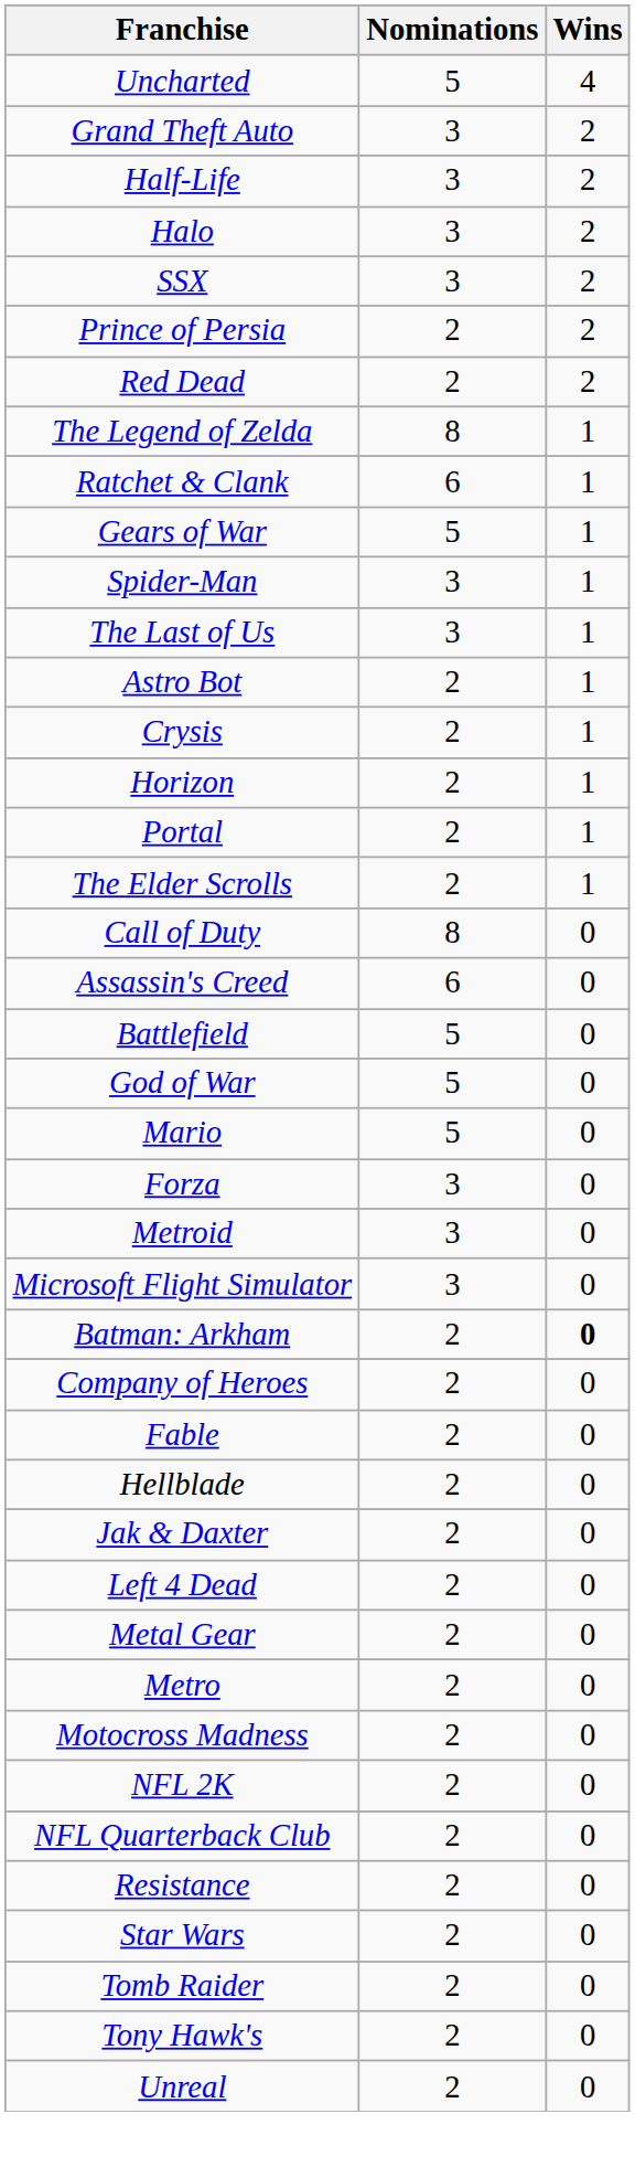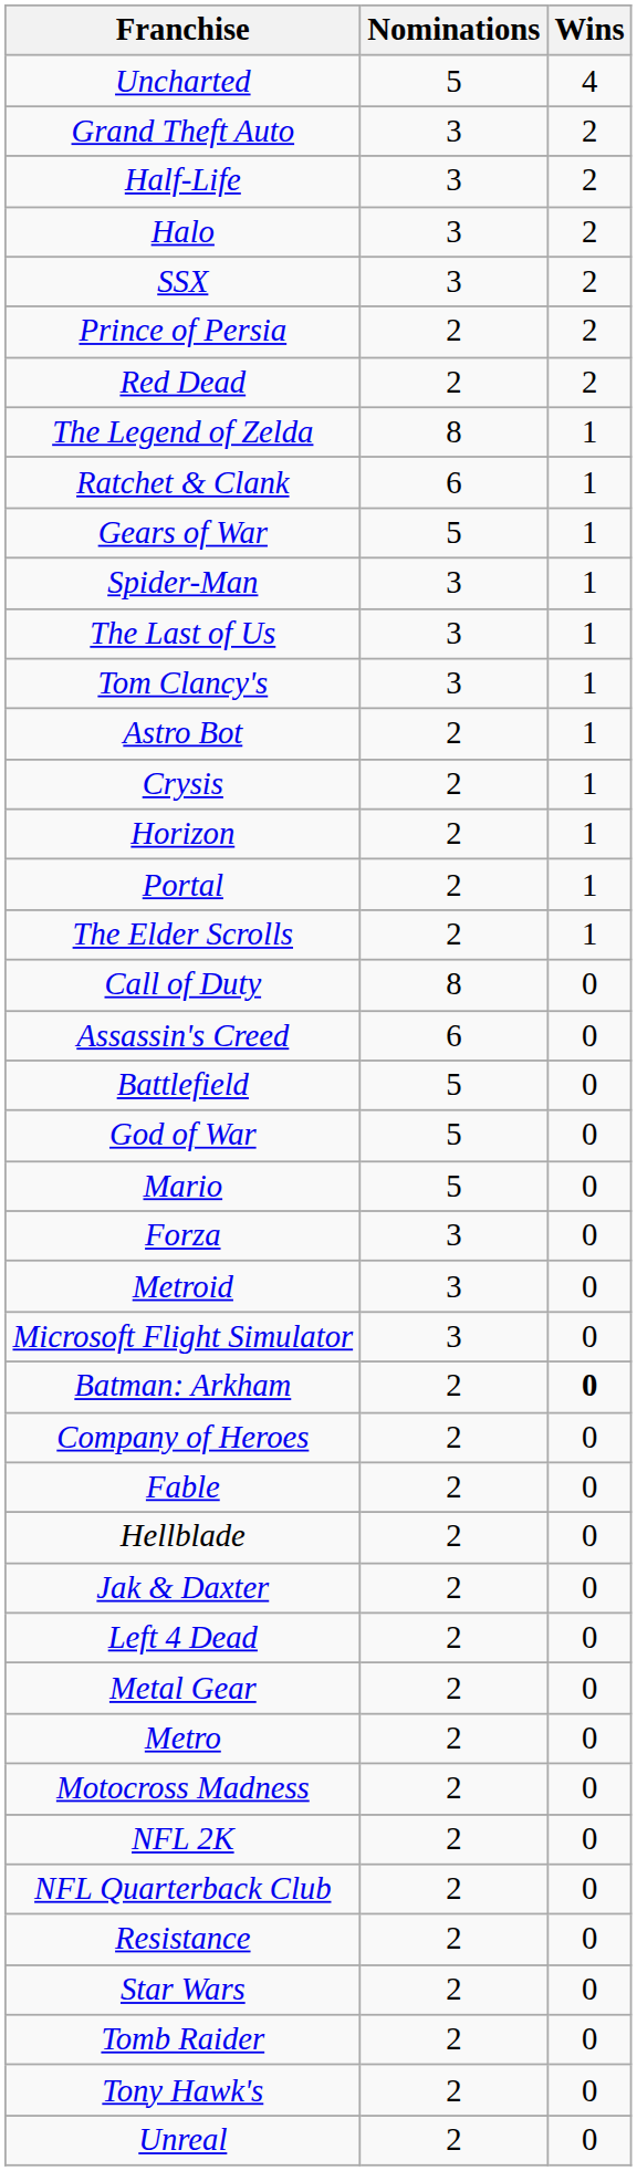 <table class="wikitable sortable plainrowheaders" rowspan="2" style="text-align:center;" background: #f6e39c;>
 <tr>
 <th scope="col">Franchise</th>
 <th scope="col">Nominations</th>
 <th scope="col">Wins</th>
 </tr>
 <tr>
 <td><em><a href='#'>Uncharted</a></em></td>
 <td>5</td>
 <td>4</td>
 </tr>
 <tr>
 <td><em><a href='#'>Grand Theft Auto</a></em></td>
 <td>3</td>
 <td>2</td>
 </tr>
 <tr>
 <td><em><a href='#'>Half-Life</a></em></td>
 <td>3</td>
 <td>2</td>
 </tr>
 <tr>
 <td><em><a href='#'>Halo</a></em></td>
 <td>3</td>
 <td>2</td>
 </tr>
 <tr>
 <td><em><a href='#'>SSX</a></em></td>
 <td>3</td>
 <td>2</td>
 </tr>
 <tr>
 <td><em><a href='#'>Prince of Persia</a></em></td>
 <td>2</td>
 <td>2</td>
 </tr>
 <tr>
 <td><em><a href='#'>Red Dead</a></em></td>
 <td>2</td>
 <td>2</td>
 </tr>
 <tr>
 <td><em><a href='#'>The Legend of Zelda</a></em></td>
 <td>8</td>
 <td>1</td>
 </tr>
 <tr>
 <td><em><a href='#'>Ratchet & Clank</a></em></td>
 <td>6</td>
 <td>1</td>
 </tr>
 <tr>
 <td><em><a href='#'>Gears of War</a></em></td>
 <td>5</td>
 <td>1</td>
 </tr>
 <tr>
 <td><em><a href='#'>Spider-Man</a></em></td>
 <td>3</td>
 <td>1</td>
 </tr>
 <tr>
 <td><em><a href='#'>The Last of Us</a></em></td>
+<td>3</td>
+<td>1</td>
+</tr>
+<tr>
+<td><em><a href='#'>Tom Clancy's</a></em></td>
 <td>3</td>
 <td>1</td>
 </tr>
 <tr>
 <td><em><a href='#'>Astro Bot</a></em></td>
 <td>2</td>
 <td>1</td>
 </tr>
 <tr>
 <td><em><a href='#'>Crysis</a></em></td>
 <td>2</td>
 <td>1</td>
 </tr>
 <tr>
 <td><em><a href='#'>Horizon</a></em></td>
 <td>2</td>
 <td>1</td>
 </tr>
 <tr>
 <td><em><a href='#'>Portal</a></em></td>
 <td>2</td>
 <td>1</td>
 </tr>
 <tr>
 <td><em><a href='#'>The Elder Scrolls</a></em></td>
 <td>2</td>
 <td>1</td>
 </tr>
 <tr>
 <td><em><a href='#'>Call of Duty</a></em></td>
 <td>8</td>
 <td>0</td>
 </tr>
 <tr>
 <td><em><a href='#'>Assassin's Creed</a></em></td>
 <td>6</td>
 <td>0</td>
 </tr>
 <tr>
 <td><em><a href='#'>Battlefield</a></em></td>
 <td>5</td>
 <td>0</td>
 </tr>
 <tr>
 <td><em><a href='#'>God of War</a></em></td>
 <td>5</td>
 <td>0</td>
 </tr>
 <tr>
 <td><em><a href='#'>Mario</a></em></td>
 <td>5</td>
 <td>0</td>
 </tr>
 <tr>
 <td><em><a href='#'>Forza</a></em></td>
 <td>3</td>
 <td>0</td>
 </tr>
 <tr>
 <td><em><a href='#'>Metroid</a></em></td>
 <td>3</td>
 <td>0</td>
 </tr>
 <tr>
 <td><em><a href='#'>Microsoft Flight Simulator</a></em></td>
 <td>3</td>
 <td>0</td>
 </tr>
 <tr>
 <td><em><a href='#'>Batman: Arkham</a></em></td>
 <td>2</td>
 <td><strong>0</strong></td>
 </tr>
 <tr>
 <td><em><a href='#'>Company of Heroes</a></em></td>
 <td>2</td>
 <td>0</td>
 </tr>
 <tr>
 <td><em><a href='#'>Fable</a></em></td>
 <td>2</td>
 <td>0</td>
 </tr>
 <tr>
 <td><em>Hellblade</em></td>
 <td>2</td>
 <td>0</td>
 </tr>
 <tr>
 <td><em><a href='#'>Jak & Daxter</a></em></td>
 <td>2</td>
 <td>0</td>
 </tr>
 <tr>
 <td><em><a href='#'>Left 4 Dead</a></em></td>
 <td>2</td>
 <td>0</td>
 </tr>
 <tr>
 <td><em><a href='#'>Metal Gear</a></em></td>
 <td>2</td>
 <td>0</td>
 </tr>
 <tr>
 <td><em><a href='#'>Metro</a></em></td>
 <td>2</td>
 <td>0</td>
 </tr>
 <tr>
 <td><em><a href='#'>Motocross Madness</a></em></td>
 <td>2</td>
 <td>0</td>
 </tr>
 <tr>
 <td><em><a href='#'>NFL 2K</a></em></td>
 <td>2</td>
 <td>0</td>
 </tr>
 <tr>
 <td><em><a href='#'>NFL Quarterback Club</a></em></td>
 <td>2</td>
 <td>0</td>
 </tr>
 <tr>
 <td><em><a href='#'>Resistance</a></em></td>
 <td>2</td>
 <td>0</td>
 </tr>
 <tr>
 <td><em><a href='#'>Star Wars</a></em></td>
 <td>2</td>
 <td>0</td>
 </tr>
 <tr>
 <td><em><a href='#'>Tomb Raider</a></em></td>
 <td>2</td>
 <td>0</td>
 </tr>
 <tr>
 <td><em><a href='#'>Tony Hawk's</a></em></td>
 <td>2</td>
 <td>0</td>
 </tr>
 <tr>
 <td><em><a href='#'>Unreal</a></em></td>
 <td>2</td>
 <td>0</td>
 </tr>
 </table>
